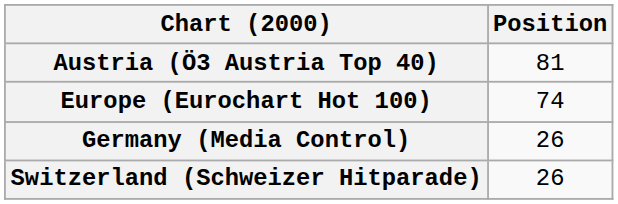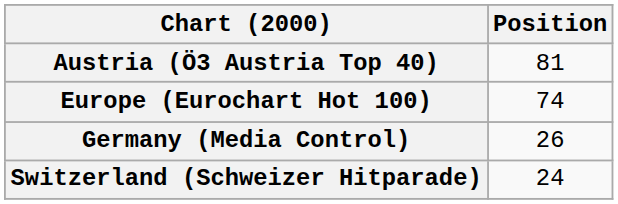 <table class="wikitable sortable plainrowheaders" style="text-align:center">
 <tr>
 <th>Chart (2000)</th>
 <th>Position</th>
 </tr>
 <tr>
 <th scope="row">Austria (Ö3 Austria Top 40)</th>
 <td>81</td>
 </tr>
 <tr>
 <th scope="row">Europe (Eurochart Hot 100)</th>
 <td>74</td>
 </tr>
 <tr>
 <th scope="row">Germany (Media Control)</th>
 <td>26</td>
 </tr>
 <tr>
 <th scope="row">Switzerland (Schweizer Hitparade)</th>
-<td>26</td>
+<td>24</td>
 </tr>
 </table>
